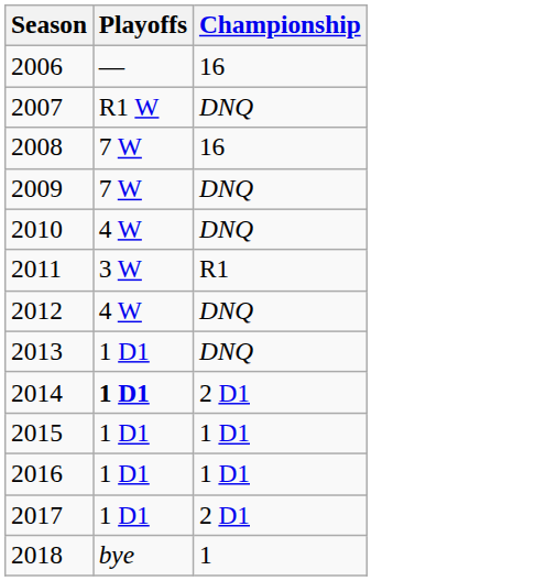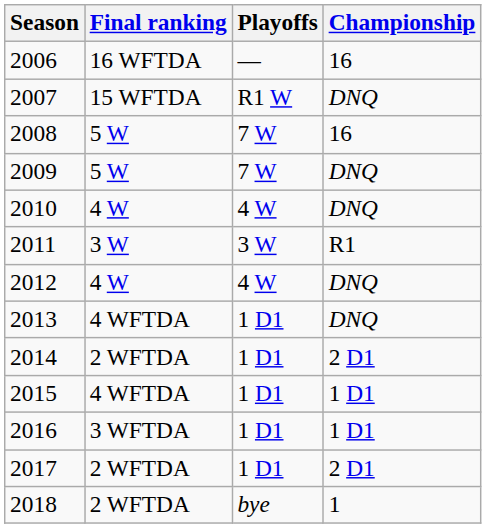 <table class="wikitable sortable">
 <tr>
 <th>Season</th>
+<th><a href='#'>Final ranking</a></th>
 <th>Playoffs</th>
 <th><a href='#'>Championship</a></th>
 </tr>
 <tr>
 <td>2006</td>
+<td>16 WFTDA</td>
 <td>—</td>
 <td>16</td>
 </tr>
 <tr>
 <td>2007</td>
+<td>15 WFTDA</td>
 <td>R1 <a href='#'>W</a></td>
 <td><em>DNQ</em></td>
 </tr>
 <tr>
 <td>2008</td>
+<td>5 <a href='#'>W</a></td>
 <td>7 <a href='#'>W</a></td>
 <td>16</td>
 </tr>
 <tr>
 <td>2009</td>
+<td>5 <a href='#'>W</a></td>
 <td>7 <a href='#'>W</a></td>
 <td><em>DNQ</em></td>
 </tr>
 <tr>
 <td>2010</td>
 <td>4 <a href='#'>W</a></td>
+<td>4 <a href='#'>W</a></td>
 <td><em>DNQ</em></td>
 </tr>
 <tr>
 <td>2011</td>
+<td>3 <a href='#'>W</a></td>
 <td>3 <a href='#'>W</a></td>
 <td>R1</td>
 </tr>
 <tr>
 <td>2012</td>
 <td>4 <a href='#'>W</a></td>
+<td>4 <a href='#'>W</a></td>
 <td><em>DNQ</em></td>
 </tr>
 <tr>
 <td>2013</td>
+<td>4 WFTDA</td>
 <td>1 <a href='#'>D1</a></td>
 <td><em>DNQ</em></td>
 </tr>
 <tr>
 <td>2014</td>
-<td><strong>1 <a href='#'>D1</a></strong></td>
+<td>2 WFTDA</td>
+<td>1 <a href='#'>D1</a></td>
 <td>2 <a href='#'>D1</a></td>
 </tr>
 <tr>
 <td>2015</td>
+<td>4 WFTDA</td>
 <td>1 <a href='#'>D1</a></td>
 <td>1 <a href='#'>D1</a></td>
 </tr>
 <tr>
 <td>2016</td>
+<td>3 WFTDA</td>
 <td>1 <a href='#'>D1</a></td>
 <td>1 <a href='#'>D1</a></td>
 </tr>
 <tr>
 <td>2017</td>
+<td>2 WFTDA</td>
 <td>1 <a href='#'>D1</a></td>
 <td>2 <a href='#'>D1</a></td>
 </tr>
 <tr>
 <td>2018</td>
+<td>2 WFTDA</td>
 <td><em>bye</em></td>
 <td>1</td>
 </tr>
 </table>
